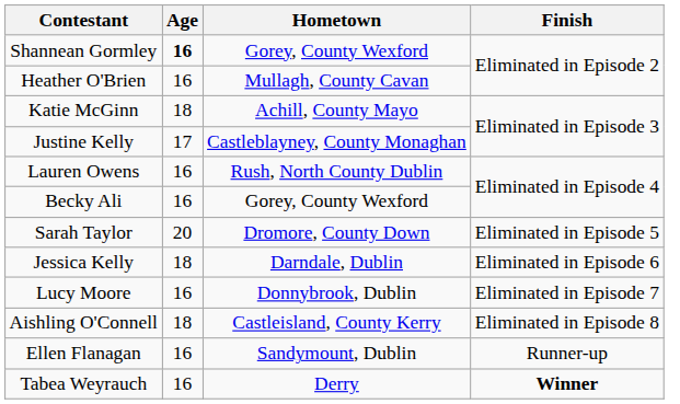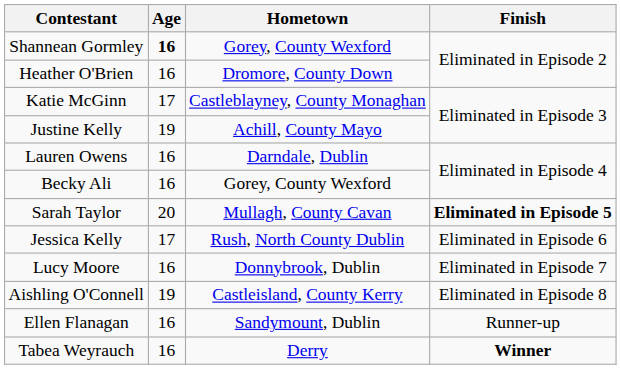 <table class="wikitable sortable" style="text-align:center">
 <tr>
 <th>Contestant</th>
 <th>Age</th>
 <th>Hometown</th>
 <th>Finish</th>
 </tr>
 <tr>
 <td>Shannean Gormley</td>
 <td><strong>16</strong></td>
 <td><a href='#'>Gorey</a>, <a href='#'>County Wexford</a></td>
 <td rowspan="2">Eliminated in Episode 2</td>
 </tr>
 <tr>
 <td>Heather O'Brien</td>
 <td>16</td>
-<td><a href='#'>Mullagh</a>, <a href='#'>County Cavan</a></td>
+<td><a href='#'>Dromore</a>, <a href='#'>County Down</a></td>
 </tr>
 <tr>
 <td>Katie McGinn</td>
-<td>18</td>
-<td><a href='#'>Achill</a>, <a href='#'>County Mayo</a></td>
+<td>17</td>
+<td><a href='#'>Castleblayney</a>, <a href='#'>County Monaghan</a></td>
 <td rowspan="2">Eliminated in Episode 3</td>
 </tr>
 <tr>
 <td>Justine Kelly</td>
-<td>17</td>
-<td><a href='#'>Castleblayney</a>, <a href='#'>County Monaghan</a></td>
+<td>19</td>
+<td><a href='#'>Achill</a>, <a href='#'>County Mayo</a></td>
 </tr>
 <tr>
 <td>Lauren Owens</td>
 <td>16</td>
-<td><a href='#'>Rush</a>, <a href='#'>North County Dublin</a></td>
+<td><a href='#'>Darndale</a>, <a href='#'>Dublin</a></td>
 <td rowspan="2">Eliminated in Episode 4</td>
 </tr>
 <tr>
 <td>Becky Ali</td>
 <td>16</td>
 <td>Gorey, County Wexford</td>
 </tr>
 <tr>
 <td>Sarah Taylor</td>
 <td>20</td>
-<td><a href='#'>Dromore</a>, <a href='#'>County Down</a></td>
-<td>Eliminated in Episode 5</td>
+<td><a href='#'>Mullagh</a>, <a href='#'>County Cavan</a></td>
+<td><strong>Eliminated in Episode 5</strong></td>
 </tr>
 <tr>
 <td>Jessica Kelly</td>
-<td>18</td>
-<td><a href='#'>Darndale</a>, <a href='#'>Dublin</a></td>
+<td>17</td>
+<td><a href='#'>Rush</a>, <a href='#'>North County Dublin</a></td>
 <td>Eliminated in Episode 6</td>
 </tr>
 <tr>
 <td>Lucy Moore</td>
 <td>16</td>
 <td><a href='#'>Donnybrook</a>, Dublin</td>
 <td>Eliminated in Episode 7</td>
 </tr>
 <tr>
 <td>Aishling O'Connell</td>
-<td>18</td>
+<td>19</td>
 <td><a href='#'>Castleisland</a>, <a href='#'>County Kerry</a></td>
 <td>Eliminated in Episode 8</td>
 </tr>
 <tr>
 <td>Ellen Flanagan</td>
 <td>16</td>
 <td><a href='#'>Sandymount</a>, Dublin</td>
 <td>Runner-up</td>
 </tr>
 <tr>
 <td>Tabea Weyrauch</td>
 <td>16</td>
 <td><a href='#'>Derry</a></td>
 <td><strong>Winner</strong></td>
 </tr>
 </table>
